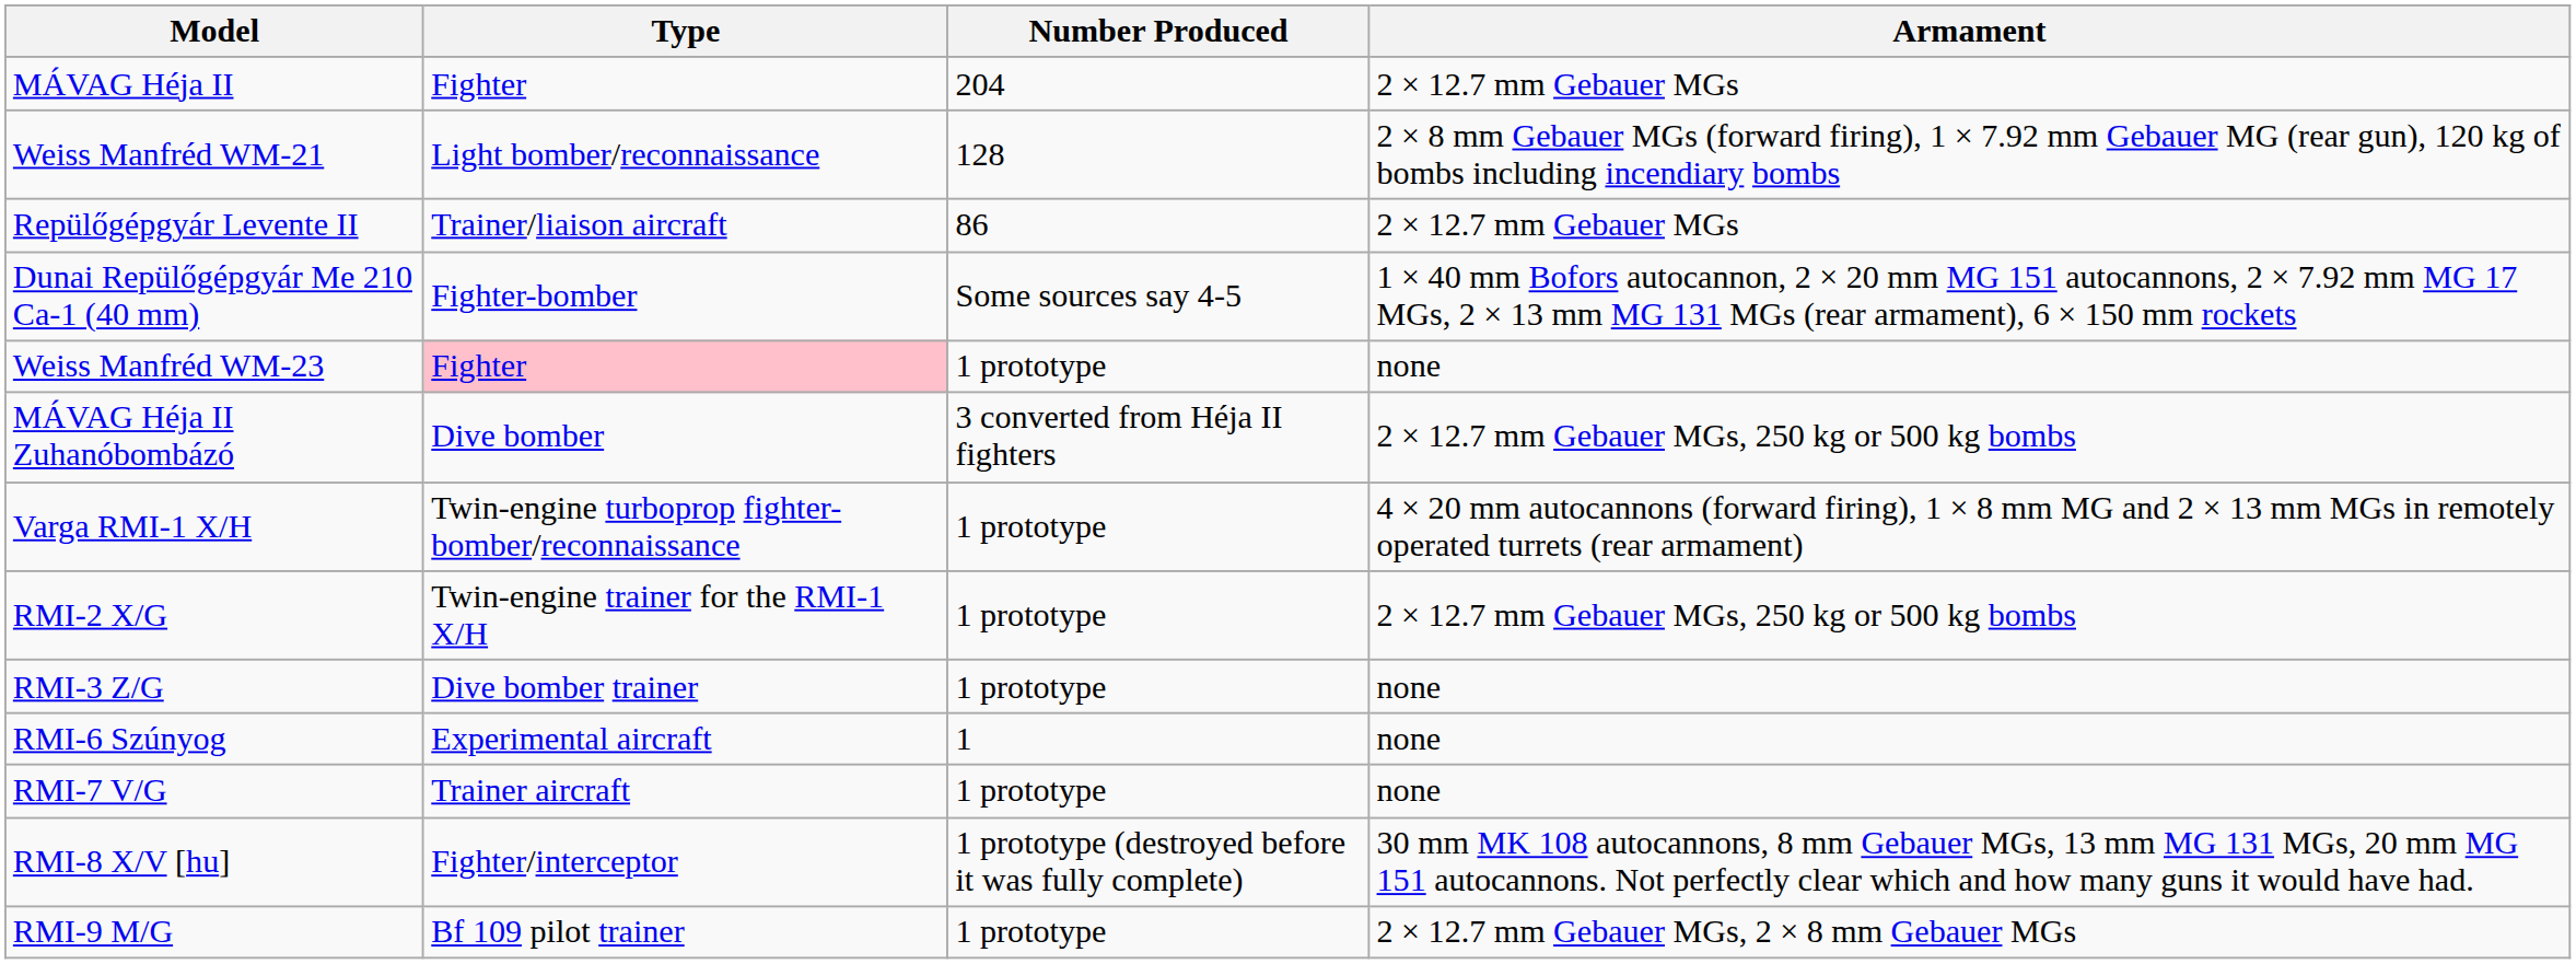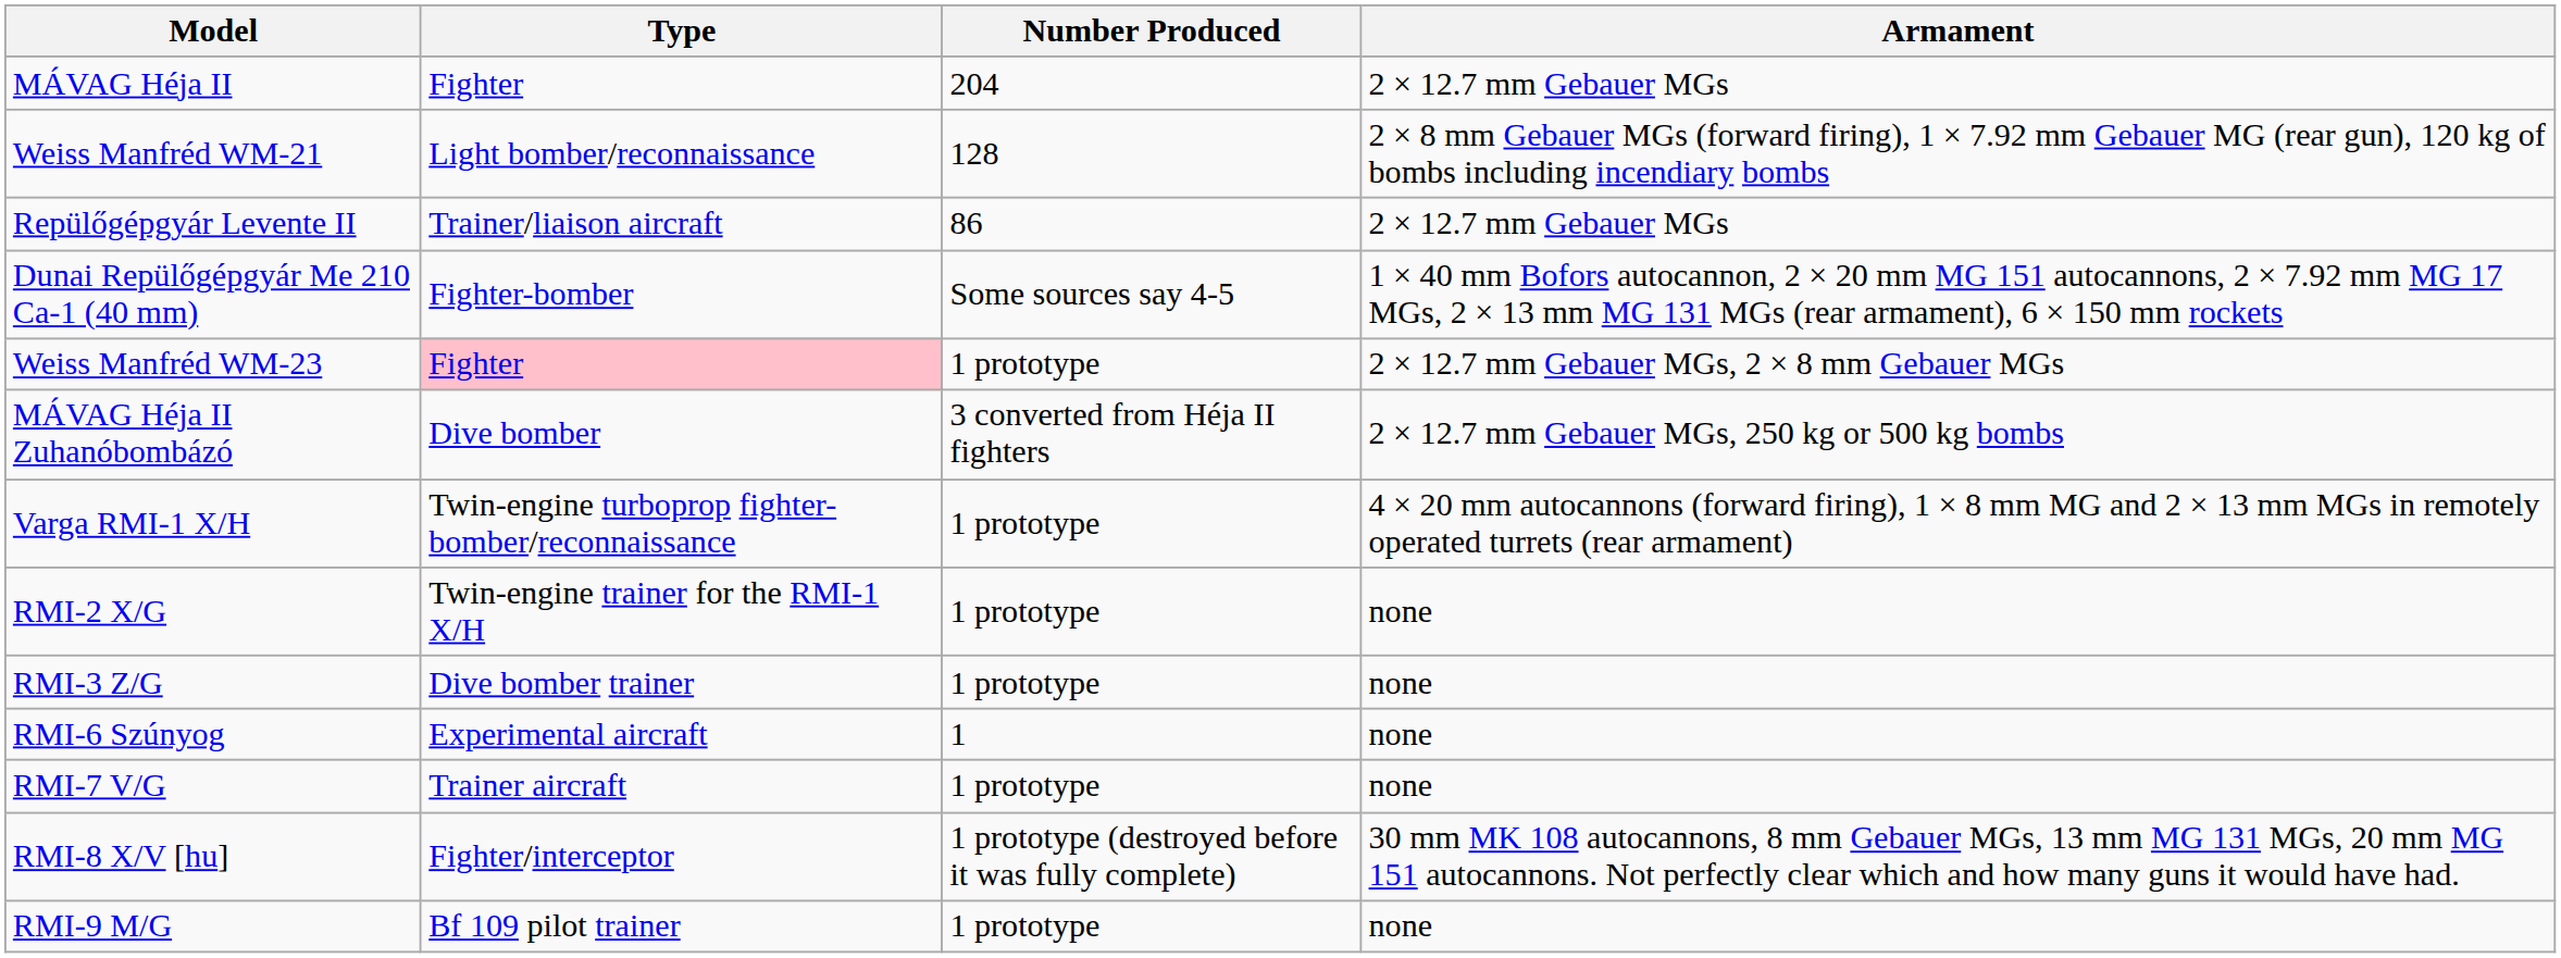 <table class="wikitable">
 <tr>
 <th>Model</th>
 <th>Type</th>
 <th>Number Produced</th>
 <th>Armament</th>
 </tr>
 <tr>
 <td><a href='#'>MÁVAG Héja II</a></td>
 <td><a href='#'>Fighter</a></td>
 <td>204</td>
 <td>2 × 12.7 mm <a href='#'>Gebauer</a> MGs</td>
 </tr>
 <tr>
 <td><a href='#'>Weiss Manfréd WM-21</a></td>
 <td><a href='#'>Light bomber</a>/<a href='#'>reconnaissance</a></td>
 <td>128</td>
 <td>2 × 8 mm <a href='#'>Gebauer</a> MGs (forward firing), 1 × 7.92 mm <a href='#'>Gebauer</a> MG (rear gun), 120 kg of bombs including <a href='#'>incendiary</a> <a href='#'>bombs</a></td>
 </tr>
 <tr>
 <td><a href='#'>Repülőgépgyár Levente II</a></td>
 <td><a href='#'>Trainer</a>/<a href='#'>liaison aircraft</a></td>
 <td>86</td>
 <td>2 × 12.7 mm <a href='#'>Gebauer</a> MGs</td>
 </tr>
 <tr>
 <td><a href='#'>Dunai Repülőgépgyár Me 210 Ca-1 (40 mm)</a></td>
 <td><a href='#'>Fighter-bomber</a></td>
 <td>Some sources say 4-5 </td>
 <td>1 × 40 mm <a href='#'>Bofors</a> autocannon, 2 × 20 mm <a href='#'>MG 151</a> autocannons, 2 × 7.92 mm <a href='#'>MG 17</a> MGs, 2 × 13 mm <a href='#'>MG 131</a> MGs (rear armament), 6 × 150 mm <a href='#'>rockets</a></td>
 </tr>
 <tr>
 <td><a href='#'>Weiss Manfréd WM-23</a></td>
 <td style="background: pink;"><a href='#'>Fighter</a></td>
 <td>1 prototype</td>
-<td>none</td>
+<td>2 × 12.7 mm <a href='#'>Gebauer</a> MGs, 2 × 8 mm <a href='#'>Gebauer</a> MGs</td>
 </tr>
 <tr>
 <td><a href='#'>MÁVAG Héja II Zuhanóbombázó</a></td>
 <td><a href='#'>Dive bomber</a></td>
 <td>3 converted from Héja II fighters </td>
 <td>2 × 12.7 mm <a href='#'>Gebauer</a> MGs, 250 kg or 500 kg <a href='#'>bombs</a></td>
 </tr>
 <tr>
 <td><a href='#'>Varga RMI-1 X/H</a></td>
 <td>Twin-engine <a href='#'>turboprop</a> <a href='#'>fighter-bomber</a>/<a href='#'>reconnaissance</a></td>
 <td>1 prototype</td>
 <td>4 × 20 mm autocannons (forward firing), 1 × 8 mm MG and 2 × 13 mm MGs in remotely operated turrets (rear armament)</td>
 </tr>
 <tr>
 <td><a href='#'>RMI-2 X/G</a></td>
 <td>Twin-engine <a href='#'>trainer</a> for the <a href='#'>RMI-1 X/H</a></td>
 <td>1 prototype </td>
-<td>2 × 12.7 mm <a href='#'>Gebauer</a> MGs, 250 kg or 500 kg <a href='#'>bombs</a></td>
+<td>none</td>
 </tr>
 <tr>
 <td><a href='#'>RMI-3 Z/G</a></td>
 <td><a href='#'>Dive bomber</a> <a href='#'>trainer</a></td>
 <td>1 prototype </td>
 <td>none</td>
 </tr>
 <tr>
 <td><a href='#'>RMI-6 Szúnyog</a></td>
 <td><a href='#'>Experimental aircraft</a></td>
 <td>1 </td>
 <td>none</td>
 </tr>
 <tr>
 <td><a href='#'>RMI-7 V/G</a></td>
 <td><a href='#'>Trainer aircraft</a></td>
 <td>1 prototype </td>
 <td>none</td>
 </tr>
 <tr>
 <td><a href='#'>RMI-8 X/V</a> [<a href='#'>hu</a>]</td>
 <td><a href='#'>Fighter</a>/<a href='#'>interceptor</a></td>
 <td>1 prototype (destroyed before it was fully complete) </td>
 <td>30 mm <a href='#'>MK 108</a> autocannons, 8 mm <a href='#'>Gebauer</a> MGs, 13 mm <a href='#'>MG 131</a> MGs, 20 mm <a href='#'>MG 151</a> autocannons. Not perfectly clear which and how many guns it would have had.</td>
 </tr>
 <tr>
 <td><a href='#'>RMI-9 M/G</a></td>
 <td><a href='#'>Bf 109</a> pilot <a href='#'>trainer</a></td>
 <td>1 prototype </td>
-<td>2 × 12.7 mm <a href='#'>Gebauer</a> MGs, 2 × 8 mm <a href='#'>Gebauer</a> MGs</td>
+<td>none</td>
 </tr>
 </table>
